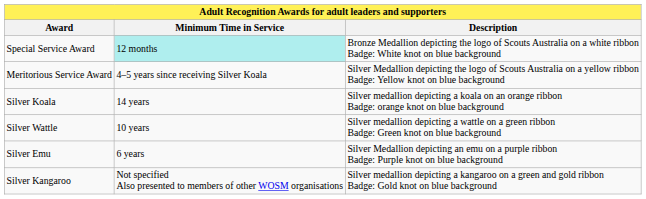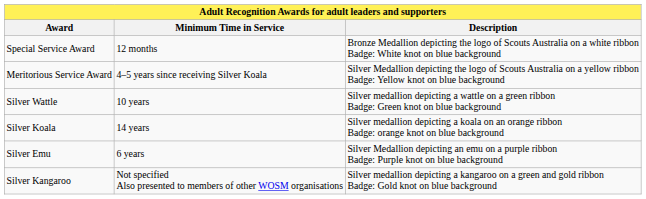 <table class="wikitable">
 <tr>
 <th colspan="3" style="background: #FFF157;">Adult Recognition Awards for adult leaders and supporters</th>
 </tr>
 <tr>
 <th>Award</th>
 <th>Minimum Time in Service</th>
 <th>Description</th>
 </tr>
 <tr>
 <td>Special Service Award</td>
-<td style="background: paleturquoise;">12 months</td>
+<td>12 months</td>
 <td>Bronze Medallion depicting the logo of Scouts Australia on a white ribbon<br>Badge: White knot on blue background</td>
 </tr>
 <tr>
 <td>Meritorious Service Award</td>
 <td>4–5 years since receiving Silver Koala</td>
 <td>Silver Medallion depicting the logo of Scouts Australia on a yellow ribbon<br>Badge: Yellow knot on blue background</td>
 </tr>
 <tr>
+<td>Silver Wattle</td>
+<td>10 years</td>
+<td>Silver medallion depicting a wattle on a green ribbon<br>Badge: Green knot on blue background</td>
+</tr>
+<tr>
 <td>Silver Koala</td>
 <td>14 years</td>
 <td>Silver medallion depicting a koala on an orange ribbon<br>Badge: orange knot on blue background</td>
-</tr>
-<tr>
-<td>Silver Wattle</td>
-<td>10 years</td>
-<td>Silver medallion depicting a wattle on a green ribbon<br>Badge: Green knot on blue background</td>
 </tr>
 <tr>
 <td>Silver Emu</td>
 <td>6 years</td>
 <td>Silver Medallion depicting an emu on a purple ribbon<br>Badge: Purple knot on blue background</td>
 </tr>
 <tr>
 <td>Silver Kangaroo</td>
 <td>Not specified<br>Also presented to members of other <a href='#'>WOSM</a> organisations</td>
 <td>Silver medallion depicting a kangaroo on a green and gold ribbon<br>Badge: Gold knot on blue background</td>
 </tr>
 </table>
